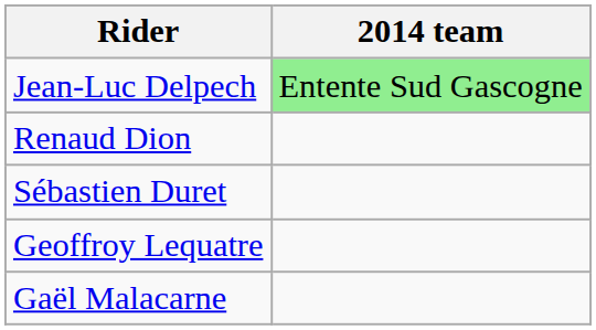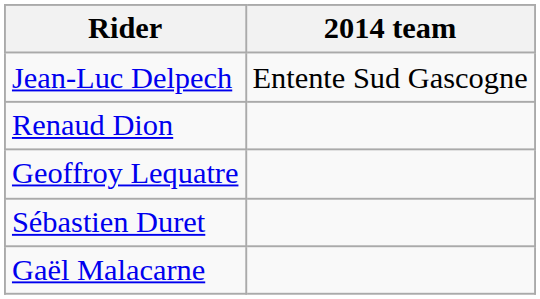 <table class="wikitable">
 <tr>
 <th>Rider</th>
 <th>2014 team</th>
 </tr>
 <tr>
 <td><a href='#'>Jean-Luc Delpech</a></td>
-<td style="background: lightgreen;">Entente Sud Gascogne</td>
+<td>Entente Sud Gascogne</td>
 </tr>
 <tr>
 <td><a href='#'>Renaud Dion</a></td>
+<td></td>
+</tr>
+<tr>
+<td><a href='#'>Geoffroy Lequatre</a></td>
 <td></td>
 </tr>
 <tr>
 <td><a href='#'>Sébastien Duret</a></td>
 <td></td>
 </tr>
 <tr>
-<td><a href='#'>Geoffroy Lequatre</a></td>
-<td></td>
-</tr>
-<tr>
 <td><a href='#'>Gaël Malacarne</a></td>
 <td></td>
 </tr>
 </table>
